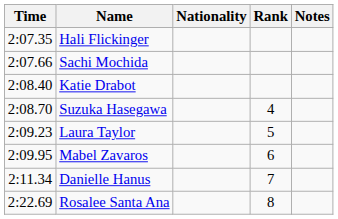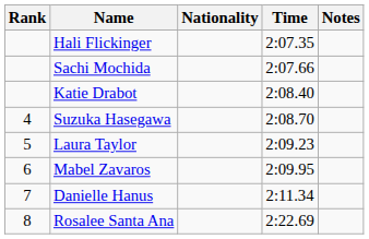 <table class="wikitable sortable" style="text-align:center">
 <tr>
-<th>Time</th>
+<th>Rank</th>
 <th>Name</th>
 <th>Nationality</th>
-<th>Rank</th>
+<th>Time</th>
 <th>Notes</th>
 </tr>
 <tr>
-<td>2:07.35</td>
+<td></td>
 <td align=left><a href='#'>Hali Flickinger</a></td>
 <td align=left></td>
-<td></td>
+<td>2:07.35</td>
 <td></td>
 </tr>
 <tr>
-<td>2:07.66</td>
+<td></td>
 <td align=left><a href='#'>Sachi Mochida</a></td>
 <td align=left></td>
-<td></td>
+<td>2:07.66</td>
 <td></td>
 </tr>
 <tr>
-<td>2:08.40</td>
+<td></td>
 <td align=left><a href='#'>Katie Drabot</a></td>
 <td align=left></td>
-<td></td>
+<td>2:08.40</td>
 <td></td>
 </tr>
 <tr>
-<td>2:08.70</td>
+<td>4</td>
 <td align=left><a href='#'>Suzuka Hasegawa</a></td>
 <td align=left></td>
-<td>4</td>
+<td>2:08.70</td>
 <td></td>
 </tr>
 <tr>
-<td>2:09.23</td>
+<td>5</td>
 <td align=left><a href='#'>Laura Taylor</a></td>
 <td align=left></td>
-<td>5</td>
+<td>2:09.23</td>
 <td></td>
 </tr>
 <tr>
-<td>2:09.95</td>
+<td>6</td>
 <td align=left><a href='#'>Mabel Zavaros</a></td>
 <td align=left></td>
-<td>6</td>
+<td>2:09.95</td>
 <td></td>
 </tr>
 <tr>
-<td>2:11.34</td>
+<td>7</td>
 <td align=left><a href='#'>Danielle Hanus</a></td>
 <td align=left></td>
-<td>7</td>
+<td>2:11.34</td>
 <td></td>
 </tr>
 <tr>
-<td>2:22.69</td>
+<td>8</td>
 <td align=left><a href='#'>Rosalee Santa Ana</a></td>
 <td align=left></td>
-<td>8</td>
+<td>2:22.69</td>
 <td></td>
 </tr>
 </table>
